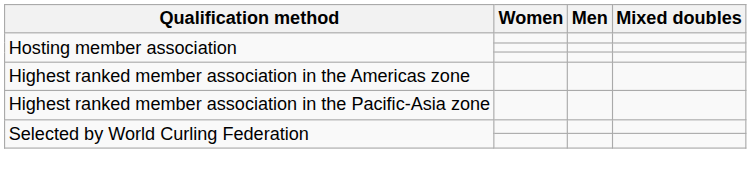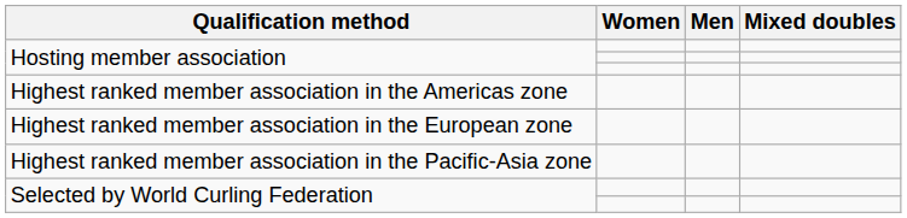 <table class=wikitable>
 <tr>
 <th>Qualification method</th>
 <th>Women</th>
 <th>Men</th>
 <th>Mixed doubles</th>
 </tr>
 <tr>
 <td rowspan=3;>Hosting member association</td>
 <td></td>
 <td></td>
 <td></td>
 </tr>
 <tr>
 <td></td>
 <td></td>
 <td></td>
 </tr>
 <tr>
 <td></td>
 <td></td>
 <td></td>
 </tr>
 <tr>
 <td>Highest ranked member association in the Americas zone</td>
 <td></td>
 <td></td>
 <td></td>
 </tr>
 <tr>
+<td>Highest ranked member association in the European zone</td>
+<td></td>
+<td></td>
+<td></td>
+</tr>
+<tr>
 <td>Highest ranked member association in the Pacific-Asia zone</td>
 <td></td>
 <td></td>
 <td></td>
 </tr>
 <tr>
 <td rowspan=2;>Selected by World Curling Federation</td>
 <td></td>
 <td></td>
 <td></td>
 </tr>
 <tr>
 <td></td>
 <td></td>
 <td></td>
 </tr>
 </table>
